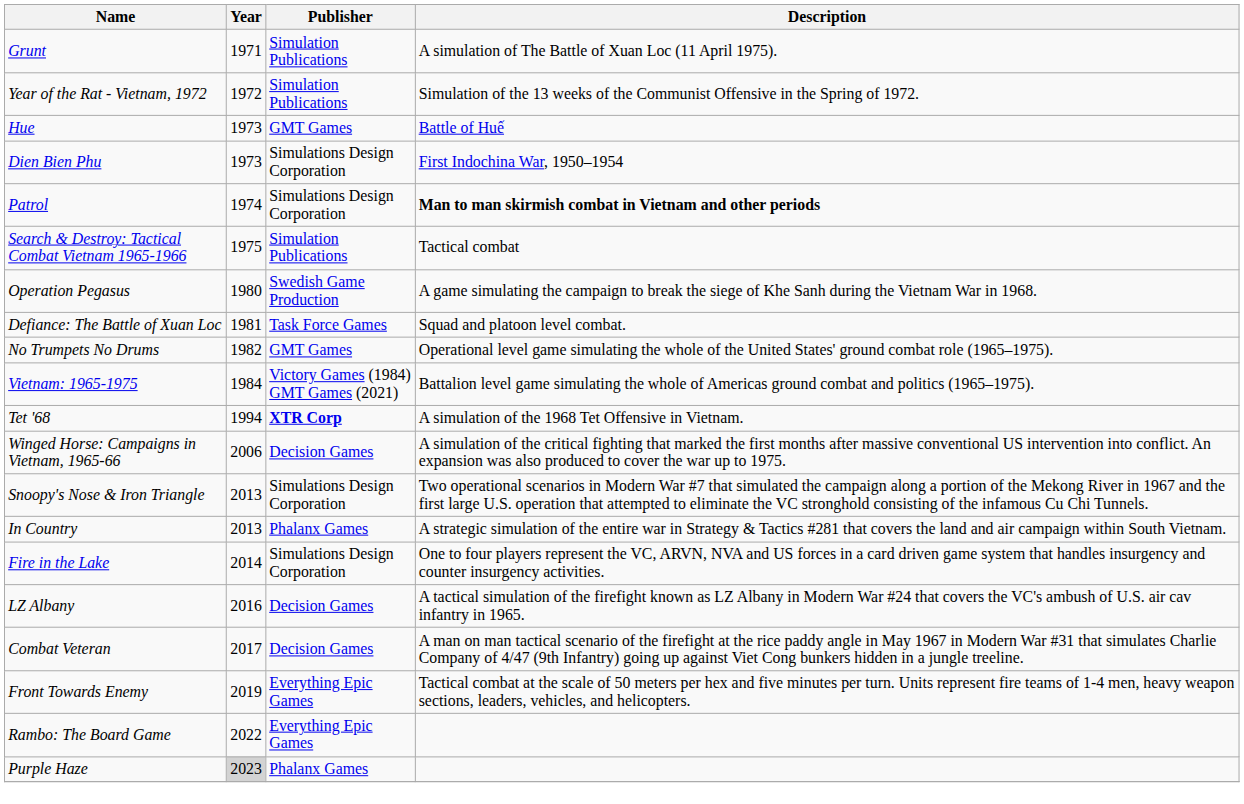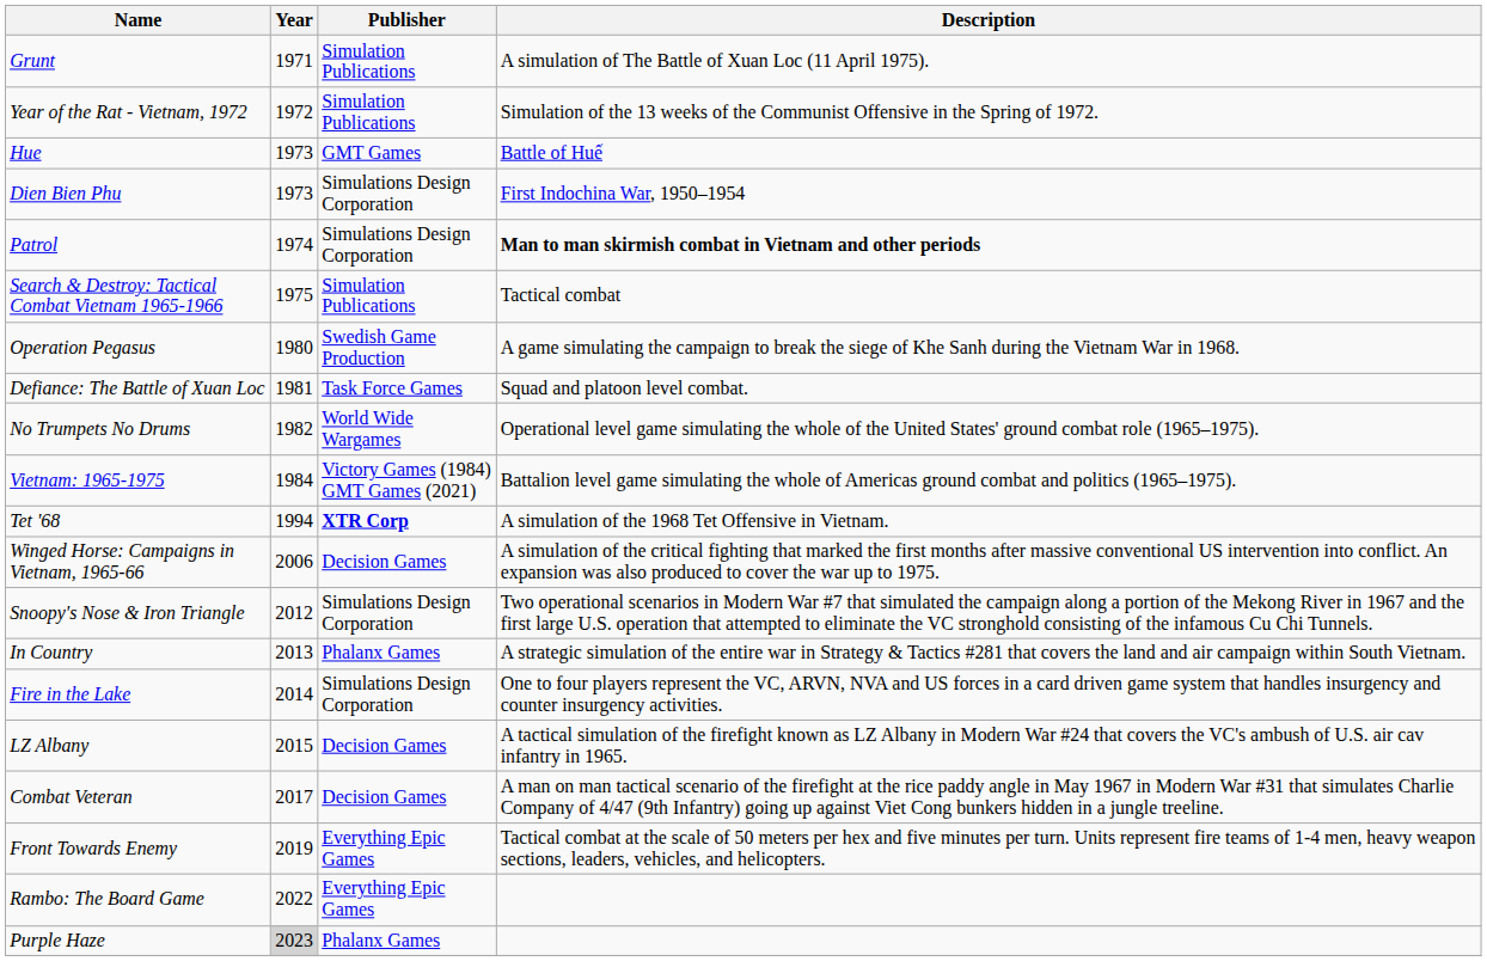 <table class="wikitable sortable">
 <tr>
 <th>Name</th>
 <th>Year</th>
 <th>Publisher</th>
 <th>Description</th>
 </tr>
 <tr>
 <td><em><a href='#'>Grunt</a></em></td>
 <td>1971</td>
 <td><a href='#'>Simulation Publications</a></td>
 <td>A simulation of The Battle of Xuan Loc (11 April 1975).</td>
 </tr>
 <tr>
 <td><em>Year of the Rat - Vietnam, 1972</em></td>
 <td>1972</td>
 <td><a href='#'>Simulation Publications</a></td>
 <td>Simulation of the 13 weeks of the Communist Offensive in the Spring of 1972.</td>
 </tr>
 <tr>
 <td><em><a href='#'>Hue</a></em></td>
 <td>1973</td>
 <td><a href='#'>GMT Games</a></td>
 <td><a href='#'>Battle of Huế</a></td>
 </tr>
 <tr>
 <td><em><a href='#'>Dien Bien Phu</a></em></td>
 <td>1973</td>
 <td>Simulations Design Corporation</td>
 <td><a href='#'>First Indochina War</a>, 1950–1954</td>
 </tr>
 <tr>
 <td><em><a href='#'>Patrol</a></em></td>
 <td>1974</td>
 <td>Simulations Design Corporation</td>
 <td><strong>Man to man skirmish combat in Vietnam and other periods</strong></td>
 </tr>
 <tr>
 <td><em><a href='#'>Search & Destroy: Tactical Combat Vietnam 1965-1966</a></em></td>
 <td>1975</td>
 <td><a href='#'>Simulation Publications</a></td>
 <td>Tactical combat</td>
 </tr>
 <tr>
 <td><em>Operation Pegasus</em></td>
 <td>1980</td>
 <td><a href='#'>Swedish Game Production</a></td>
 <td>A game simulating the campaign to break the siege of Khe Sanh during the Vietnam War in 1968.</td>
 </tr>
 <tr>
 <td><em>Defiance: The Battle of Xuan Loc</em></td>
 <td>1981</td>
 <td><a href='#'>Task Force Games</a></td>
 <td>Squad and platoon level combat.</td>
 </tr>
 <tr>
 <td><em>No Trumpets No Drums</em></td>
 <td>1982</td>
-<td><a href='#'>GMT Games</a></td>
+<td><a href='#'>World Wide Wargames</a></td>
 <td>Operational level game simulating the whole of the United States' ground combat role (1965–1975).</td>
 </tr>
 <tr>
 <td><em><a href='#'>Vietnam: 1965-1975</a></em></td>
 <td>1984</td>
 <td><a href='#'>Victory Games</a> (1984)<br><a href='#'>GMT Games</a> (2021)</td>
 <td>Battalion level game simulating the whole of Americas ground combat and politics (1965–1975).</td>
 </tr>
 <tr>
 <td><em>Tet '68</em></td>
 <td>1994</td>
 <td><strong><a href='#'>XTR Corp</a></strong></td>
 <td>A simulation of the 1968 Tet Offensive in Vietnam.</td>
 </tr>
 <tr>
 <td><em>Winged Horse: Campaigns in Vietnam, 1965-66</em></td>
 <td>2006</td>
 <td><a href='#'>Decision Games</a></td>
 <td>A simulation of the critical fighting that marked the first months after massive conventional US intervention into conflict. An expansion was also produced to cover the war up to 1975.</td>
 </tr>
 <tr>
 <td><em>Snoopy's Nose & Iron Triangle</em></td>
-<td>2013</td>
+<td>2012</td>
 <td>Simulations Design Corporation</td>
 <td>Two operational scenarios in Modern War #7 that simulated the campaign along a portion of the Mekong River in 1967 and the first large U.S. operation that attempted to eliminate the VC stronghold consisting of the infamous Cu Chi Tunnels.</td>
 </tr>
 <tr>
 <td><em>In Country</em></td>
 <td>2013</td>
 <td><a href='#'>Phalanx Games</a></td>
 <td>A strategic simulation of the entire war in Strategy & Tactics #281 that covers the land and air campaign within South Vietnam.</td>
 </tr>
 <tr>
 <td><em><a href='#'>Fire in the Lake</a></em></td>
 <td>2014</td>
 <td>Simulations Design Corporation</td>
 <td>One to four players represent the VC, ARVN, NVA and US forces in a card driven game system that handles insurgency and counter insurgency activities.</td>
 </tr>
 <tr>
 <td><em>LZ Albany</em></td>
-<td>2016</td>
+<td>2015</td>
 <td><a href='#'>Decision Games</a></td>
 <td>A tactical simulation of the firefight known as LZ Albany in Modern War #24 that covers the VC's ambush of U.S. air cav infantry in 1965.</td>
 </tr>
 <tr>
 <td><em>Combat Veteran</em></td>
 <td>2017</td>
 <td><a href='#'>Decision Games</a></td>
 <td>A man on man tactical scenario of the firefight at the rice paddy angle in May 1967 in Modern War #31 that simulates Charlie Company of 4/47 (9th Infantry) going up against Viet Cong bunkers hidden in a jungle treeline.</td>
 </tr>
 <tr>
 <td><em>Front Towards Enemy</em></td>
 <td>2019</td>
 <td><a href='#'>Everything Epic Games</a></td>
 <td>Tactical combat at the scale of 50 meters per hex and five minutes per turn. Units represent fire teams of 1-4 men, heavy weapon sections, leaders, vehicles, and helicopters.</td>
 </tr>
 <tr>
 <td><em>Rambo: The Board Game</em></td>
 <td>2022</td>
 <td><a href='#'>Everything Epic Games</a></td>
 <td></td>
 </tr>
 <tr>
 <td><em>Purple Haze </em></td>
 <td style="background: lightgrey;">2023</td>
 <td><a href='#'>Phalanx Games</a></td>
 <td></td>
 </tr>
 <tr>
 </tr>
 </table>
